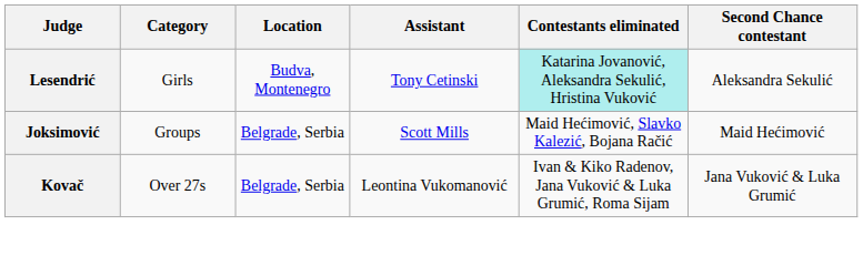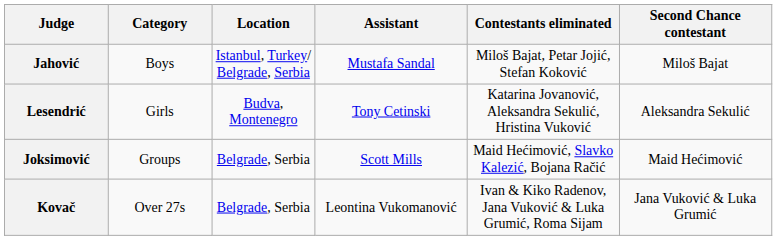 <table class="wikitable plainrowheaders" style="font-size:90%; text-align:center">
 <tr>
 <th width=100>Judge</th>
 <th width=100>Category</th>
 <th width=100>Location</th>
 <th width=150>Assistant</th>
 <th width=150>Contestants eliminated</th>
 <th width=150>Second Chance contestant</th>
 </tr>
 <tr>
+<th>Jahović</th>
+<td>Boys</td>
+<td><a href='#'>Istanbul</a>, <a href='#'>Turkey</a>/<br><a href='#'>Belgrade</a>, <a href='#'>Serbia</a></td>
+<td><a href='#'>Mustafa Sandal</a></td>
+<td>Miloš Bajat, Petar Jojić, <br>Stefan Koković</td>
+<td>Miloš Bajat</td>
+</tr>
+<tr>
 <th>Lesendrić</th>
 <td>Girls</td>
 <td><a href='#'>Budva</a>, <a href='#'>Montenegro</a></td>
 <td><a href='#'>Tony Cetinski</a></td>
-<td style="background: paleturquoise;">Katarina Jovanović, Aleksandra Sekulić, Hristina Vuković</td>
+<td>Katarina Jovanović, Aleksandra Sekulić, Hristina Vuković</td>
 <td>Aleksandra Sekulić</td>
 </tr>
 <tr>
 <th>Joksimović</th>
 <td>Groups</td>
 <td><a href='#'>Belgrade</a>, Serbia</td>
 <td><a href='#'>Scott Mills</a></td>
 <td>Maid Hećimović, <a href='#'>Slavko Kalezić</a>, Bojana Račić</td>
 <td>Maid Hećimović</td>
 </tr>
 <tr>
 <th>Kovač</th>
 <td>Over 27s</td>
 <td><a href='#'>Belgrade</a>, Serbia</td>
 <td>Leontina Vukomanović</td>
 <td>Ivan & Kiko Radenov, Jana Vuković & Luka Grumić, Roma Sijam</td>
 <td>Jana Vuković & Luka Grumić</td>
 </tr>
 </table>
